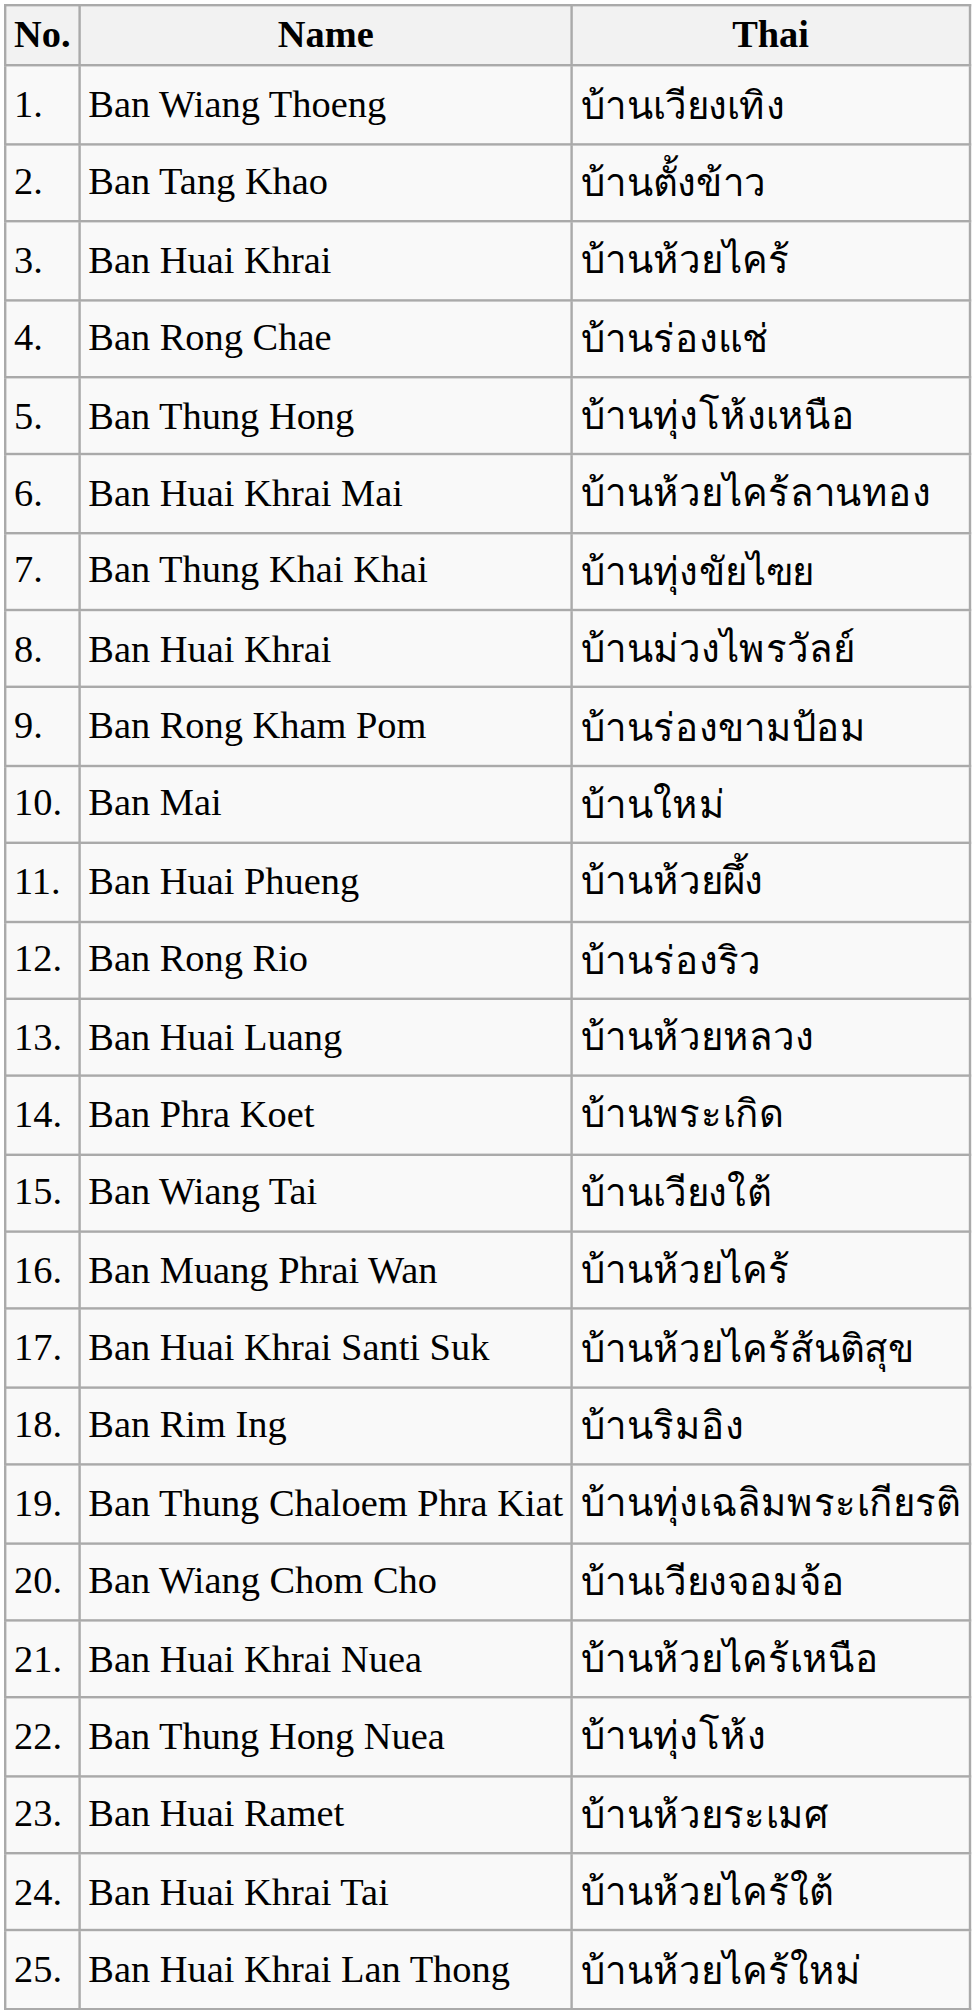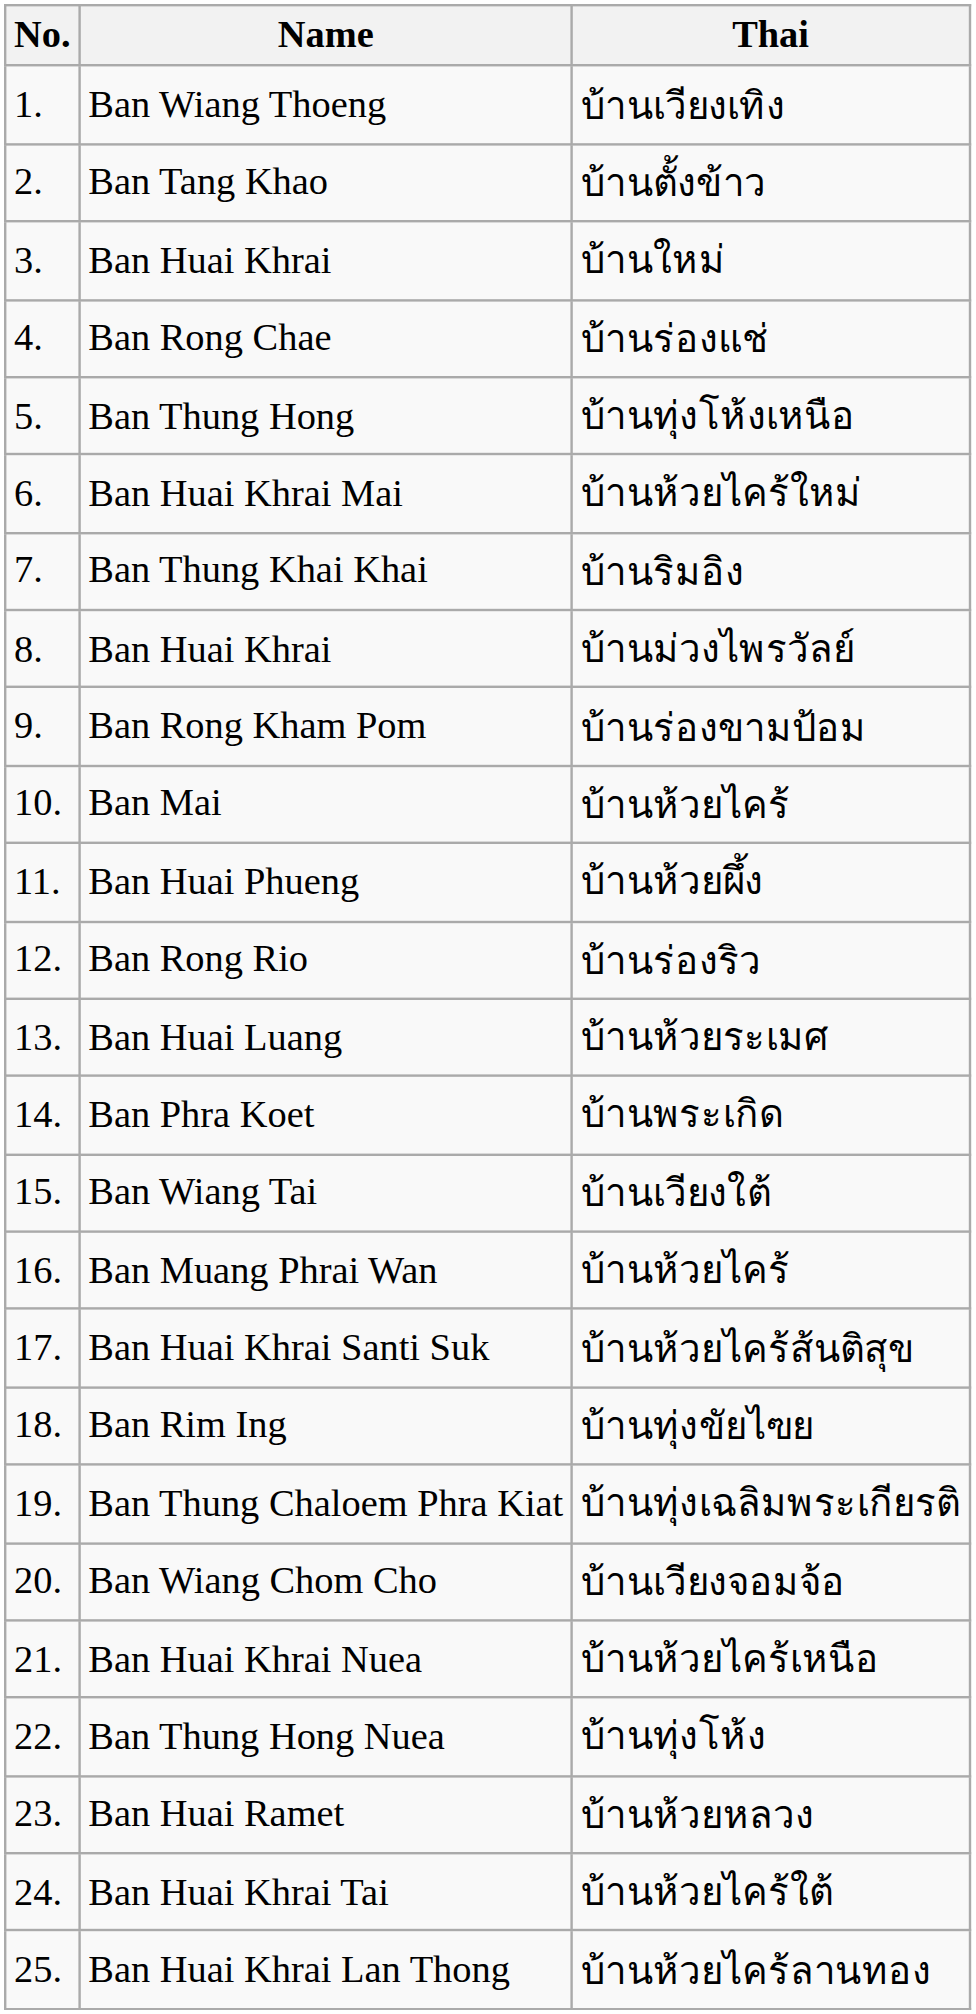 <table class="wikitable sortable">
 <tr>
 <th>No.</th>
 <th>Name</th>
 <th>Thai</th>
 </tr>
 <tr>
 <td>1.</td>
 <td>Ban Wiang Thoeng</td>
 <td>บ้านเวียงเทิง</td>
 </tr>
 <tr>
 <td>2.</td>
 <td>Ban Tang Khao</td>
 <td>บ้านตั้งข้าว</td>
 </tr>
 <tr>
 <td>3.</td>
 <td>Ban Huai Khrai</td>
-<td>บ้านห้วยไคร้</td>
+<td>บ้านใหม่</td>
 </tr>
 <tr>
 <td>4.</td>
 <td>Ban Rong Chae</td>
 <td>บ้านร่องแช่</td>
 </tr>
 <tr>
 <td>5.</td>
 <td>Ban Thung Hong</td>
 <td>บ้านทุ่งโห้งเหนือ</td>
 </tr>
 <tr>
 <td>6.</td>
 <td>Ban Huai Khrai Mai</td>
-<td>บ้านห้วยไคร้ลานทอง</td>
+<td>บ้านห้วยไคร้ใหม่</td>
 </tr>
 <tr>
 <td>7.</td>
 <td>Ban Thung Khai Khai</td>
-<td>บ้านทุ่งขัยไฃย</td>
+<td>บ้านริมอิง</td>
 </tr>
 <tr>
 <td>8.</td>
 <td>Ban Huai Khrai</td>
 <td>บ้านม่วงไพรวัลย์</td>
 </tr>
 <tr>
 <td>9.</td>
 <td>Ban Rong Kham Pom</td>
 <td>บ้านร่องขามป้อม</td>
 </tr>
 <tr>
 <td>10.</td>
 <td>Ban Mai</td>
-<td>บ้านใหม่</td>
+<td>บ้านห้วยไคร้</td>
 </tr>
 <tr>
 <td>11.</td>
 <td>Ban Huai Phueng</td>
 <td>บ้านห้วยผึ้ง</td>
 </tr>
 <tr>
 <td>12.</td>
 <td>Ban Rong Rio</td>
 <td>บ้านร่องริว</td>
 </tr>
 <tr>
 <td>13.</td>
 <td>Ban Huai Luang</td>
-<td>บ้านห้วยหลวง</td>
+<td>บ้านห้วยระเมศ</td>
 </tr>
 <tr>
 <td>14.</td>
 <td>Ban Phra Koet</td>
 <td>บ้านพระเกิด</td>
 </tr>
 <tr>
 <td>15.</td>
 <td>Ban Wiang Tai</td>
 <td>บ้านเวียงใต้</td>
 </tr>
 <tr>
 <td>16.</td>
 <td>Ban Muang Phrai Wan</td>
 <td>บ้านห้วยไคร้</td>
 </tr>
 <tr>
 <td>17.</td>
 <td>Ban Huai Khrai Santi Suk</td>
 <td>บ้านห้วยไคร้ส้นติสุข</td>
 </tr>
 <tr>
 <td>18.</td>
 <td>Ban Rim Ing</td>
-<td>บ้านริมอิง</td>
+<td>บ้านทุ่งขัยไฃย</td>
 </tr>
 <tr>
 <td>19.</td>
 <td>Ban Thung Chaloem Phra Kiat</td>
 <td>บ้านทุ่งเฉลิมพระเกียรติ</td>
 </tr>
 <tr>
 <td>20.</td>
 <td>Ban Wiang Chom Cho</td>
 <td>บ้านเวียงจอมจ้อ</td>
 </tr>
 <tr>
 <td>21.</td>
 <td>Ban Huai Khrai Nuea</td>
 <td>บ้านห้วยไคร้เหนือ</td>
 </tr>
 <tr>
 <td>22.</td>
 <td>Ban Thung Hong Nuea</td>
 <td>บ้านทุ่งโห้ง</td>
 </tr>
 <tr>
 <td>23.</td>
 <td>Ban Huai Ramet</td>
-<td>บ้านห้วยระเมศ</td>
+<td>บ้านห้วยหลวง</td>
 </tr>
 <tr>
 <td>24.</td>
 <td>Ban Huai Khrai Tai</td>
 <td>บ้านห้วยไคร้ใต้</td>
 </tr>
 <tr>
 <td>25.</td>
 <td>Ban Huai Khrai Lan Thong</td>
-<td>บ้านห้วยไคร้ใหม่</td>
+<td>บ้านห้วยไคร้ลานทอง</td>
 </tr>
 </table>
